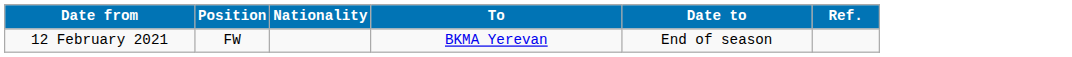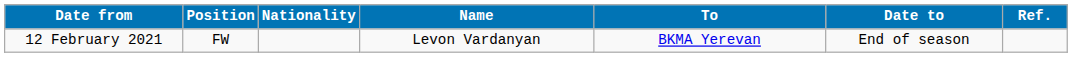 <table class="wikitable"  style="text-align:center; font-size:90%; ">
 <tr>
 <th style="background:#0174B5; color:#FFFFFF; width:150px;">Date from</th>
 <th style="background:#0174B5; color:#FFFFFF; width:50px;">Position</th>
 <th style="background:#0174B5; color:#FFFFFF; width:50px;">Nationality</th>
+<th style="background:#0174B5; color:#FFFFFF; width:200px;">Name</th>
 <th style="background:#0174B5; color:#FFFFFF; width:200px;">To</th>
 <th style="background:#0174B5; color:#FFFFFF; width:150px;">Date to</th>
 <th style="background:#0174B5; color:#FFFFFF; width:50px;">Ref.</th>
 </tr>
 <tr>
 <td>12 February 2021</td>
 <td>FW</td>
 <td></td>
+<td>Levon Vardanyan</td>
 <td><a href='#'>BKMA Yerevan</a></td>
 <td>End of season</td>
 <td></td>
 </tr>
 </table>
